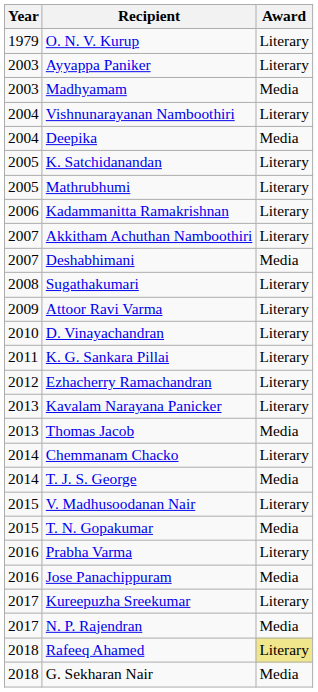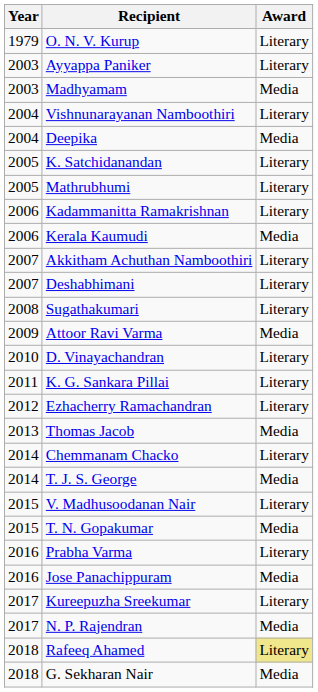 <table class="wikitable mw-collapsible">
 <tr>
 <th>Year</th>
 <th>Recipient</th>
 <th>Award</th>
 </tr>
 <tr>
 <td>1979</td>
 <td><a href='#'>O. N. V. Kurup</a></td>
 <td>Literary</td>
 </tr>
 <tr>
 <td>2003</td>
 <td><a href='#'>Ayyappa Paniker</a></td>
 <td>Literary</td>
 </tr>
 <tr>
 <td>2003</td>
 <td><a href='#'>Madhyamam</a></td>
 <td>Media</td>
 </tr>
 <tr>
 <td>2004</td>
 <td><a href='#'>Vishnunarayanan Namboothiri</a></td>
 <td>Literary</td>
 </tr>
 <tr>
 <td>2004</td>
 <td><a href='#'>Deepika</a></td>
 <td>Media</td>
 </tr>
 <tr>
 <td>2005</td>
 <td><a href='#'>K. Satchidanandan</a></td>
 <td>Literary</td>
 </tr>
 <tr>
 <td>2005</td>
 <td><a href='#'>Mathrubhumi</a></td>
 <td>Literary</td>
 </tr>
 <tr>
 <td>2006</td>
 <td><a href='#'>Kadammanitta Ramakrishnan</a></td>
 <td>Literary</td>
 </tr>
 <tr>
+<td>2006</td>
+<td><a href='#'>Kerala Kaumudi</a></td>
+<td>Media</td>
+</tr>
+<tr>
 <td>2007</td>
 <td><a href='#'>Akkitham Achuthan Namboothiri</a></td>
 <td>Literary</td>
 </tr>
 <tr>
 <td>2007</td>
 <td><a href='#'>Deshabhimani</a></td>
-<td>Media</td>
+<td>Literary</td>
 </tr>
 <tr>
 <td>2008</td>
 <td><a href='#'>Sugathakumari</a></td>
 <td>Literary</td>
 </tr>
 <tr>
 <td>2009</td>
 <td><a href='#'>Attoor Ravi Varma</a></td>
-<td>Literary</td>
+<td>Media</td>
 </tr>
 <tr>
 <td>2010</td>
 <td><a href='#'>D. Vinayachandran</a></td>
 <td>Literary</td>
 </tr>
 <tr>
 <td>2011</td>
 <td><a href='#'>K. G. Sankara Pillai</a></td>
 <td>Literary</td>
 </tr>
 <tr>
 <td>2012</td>
 <td><a href='#'>Ezhacherry Ramachandran</a></td>
-<td>Literary</td>
-</tr>
-<tr>
-<td>2013</td>
-<td><a href='#'>Kavalam Narayana Panicker</a></td>
 <td>Literary</td>
 </tr>
 <tr>
 <td>2013</td>
 <td><a href='#'>Thomas Jacob</a></td>
 <td>Media</td>
 </tr>
 <tr>
 <td>2014</td>
 <td><a href='#'>Chemmanam Chacko</a></td>
 <td>Literary</td>
 </tr>
 <tr>
 <td>2014</td>
 <td><a href='#'>T. J. S. George</a></td>
 <td>Media</td>
 </tr>
 <tr>
 <td>2015</td>
 <td><a href='#'>V. Madhusoodanan Nair</a></td>
 <td>Literary</td>
 </tr>
 <tr>
 <td>2015</td>
 <td><a href='#'>T. N. Gopakumar</a></td>
 <td>Media</td>
 </tr>
 <tr>
 <td>2016</td>
 <td><a href='#'>Prabha Varma</a></td>
 <td>Literary</td>
 </tr>
 <tr>
 <td>2016</td>
 <td><a href='#'>Jose Panachippuram</a></td>
 <td>Media</td>
 </tr>
 <tr>
 <td>2017</td>
 <td><a href='#'>Kureepuzha Sreekumar</a></td>
 <td>Literary</td>
 </tr>
 <tr>
 <td>2017</td>
 <td><a href='#'>N. P. Rajendran</a></td>
 <td>Media</td>
 </tr>
 <tr>
 <td>2018</td>
 <td><a href='#'>Rafeeq Ahamed</a></td>
 <td style="background: khaki;">Literary</td>
 </tr>
 <tr>
 <td>2018</td>
 <td>G. Sekharan Nair</td>
 <td>Media</td>
 </tr>
 </table>
